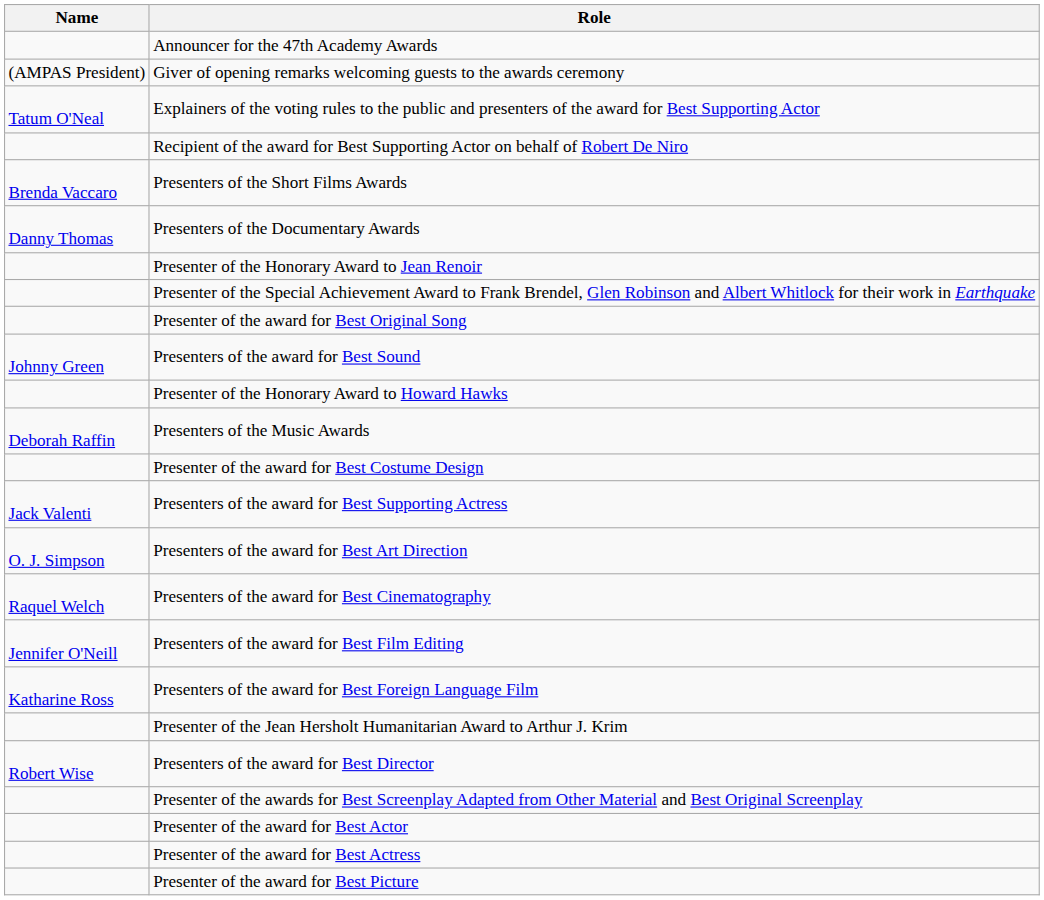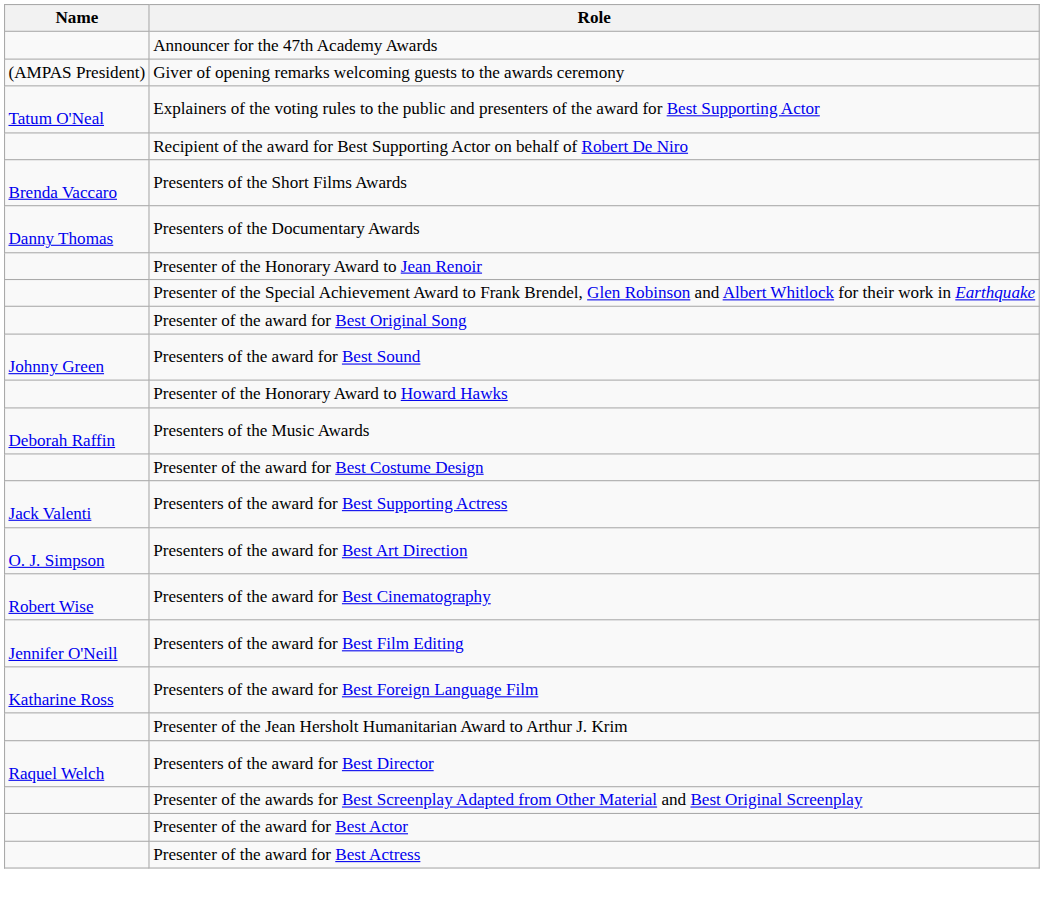 <table class="wikitable sortable">
 <tr>
 <th>Name</th>
 <th>Role</th>
 </tr>
 <tr>
 <td></td>
 <td>Announcer for the 47th Academy Awards</td>
 </tr>
 <tr>
 <td> (AMPAS President)</td>
 <td>Giver of opening remarks welcoming guests to the awards ceremony</td>
 </tr>
 <tr>
 <td><br><a href='#'>Tatum O'Neal</a></td>
 <td>Explainers of the voting rules to the public and presenters of the award for <a href='#'>Best Supporting Actor</a></td>
 </tr>
 <tr>
 <td></td>
 <td>Recipient of the award for Best Supporting Actor on behalf of <a href='#'>Robert De Niro</a></td>
 </tr>
 <tr>
 <td><br><a href='#'>Brenda Vaccaro</a></td>
 <td>Presenters of the Short Films Awards</td>
 </tr>
 <tr>
 <td><br><a href='#'>Danny Thomas</a></td>
 <td>Presenters of the Documentary Awards</td>
 </tr>
 <tr>
 <td></td>
 <td>Presenter of the Honorary Award to <a href='#'>Jean Renoir</a></td>
 </tr>
 <tr>
 <td></td>
 <td>Presenter of the Special Achievement Award to Frank Brendel, <a href='#'>Glen Robinson</a> and <a href='#'>Albert Whitlock</a> for their work in <em><a href='#'>Earthquake</a></em></td>
 </tr>
 <tr>
 <td></td>
 <td>Presenter of the award for <a href='#'>Best Original Song</a></td>
 </tr>
 <tr>
 <td><br><a href='#'>Johnny Green</a></td>
 <td>Presenters of the award for <a href='#'>Best Sound</a></td>
 </tr>
 <tr>
 <td></td>
 <td>Presenter of the Honorary Award to <a href='#'>Howard Hawks</a></td>
 </tr>
 <tr>
 <td><br><a href='#'>Deborah Raffin</a></td>
 <td>Presenters of the Music Awards</td>
 </tr>
 <tr>
 <td></td>
 <td>Presenter of the award for <a href='#'>Best Costume Design</a></td>
 </tr>
 <tr>
 <td><br><a href='#'>Jack Valenti</a></td>
 <td>Presenters of the award for <a href='#'>Best Supporting Actress</a></td>
 </tr>
 <tr>
 <td><br><a href='#'>O. J. Simpson</a></td>
 <td>Presenters of the award for <a href='#'>Best Art Direction</a></td>
 </tr>
 <tr>
-<td><br><a href='#'>Raquel Welch</a></td>
+<td><br><a href='#'>Robert Wise</a></td>
 <td>Presenters of the award for <a href='#'>Best Cinematography</a></td>
 </tr>
 <tr>
 <td><br><a href='#'>Jennifer O'Neill</a></td>
 <td>Presenters of the award for <a href='#'>Best Film Editing</a></td>
 </tr>
 <tr>
 <td><br><a href='#'>Katharine Ross</a></td>
 <td>Presenters of the award for <a href='#'>Best Foreign Language Film</a></td>
 </tr>
 <tr>
 <td></td>
 <td>Presenter of the Jean Hersholt Humanitarian Award to Arthur J. Krim</td>
 </tr>
 <tr>
-<td><br><a href='#'>Robert Wise</a></td>
+<td><br><a href='#'>Raquel Welch</a></td>
 <td>Presenters of the award for <a href='#'>Best Director</a></td>
 </tr>
 <tr>
 <td></td>
 <td>Presenter of the awards for <a href='#'>Best Screenplay Adapted from Other Material</a> and <a href='#'>Best Original Screenplay</a></td>
 </tr>
 <tr>
 <td></td>
 <td>Presenter of the award for <a href='#'>Best Actor</a></td>
 </tr>
 <tr>
 <td></td>
 <td>Presenter of the award for <a href='#'>Best Actress</a></td>
 </tr>
-<tr>
-<td></td>
-<td>Presenter of the award for <a href='#'>Best Picture</a></td>
-</tr>
 </table>
